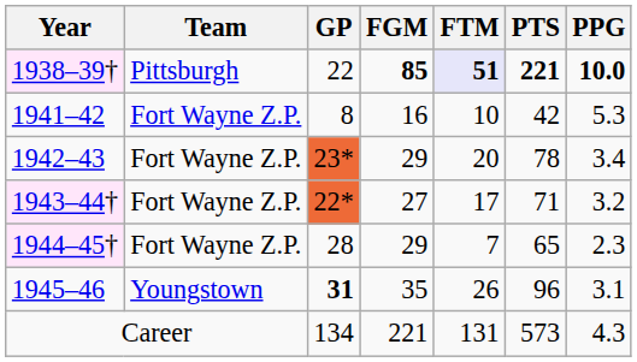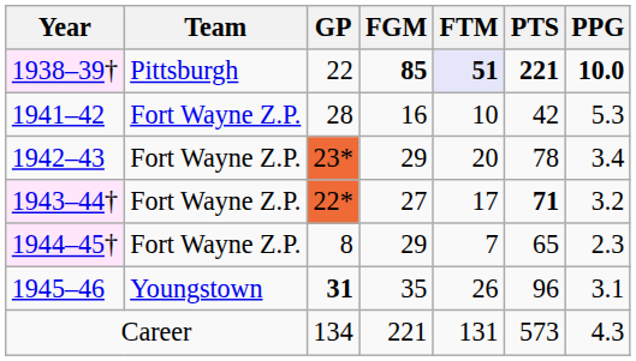 <table class="wikitable sortable" style="font-size:95%; text-align:right;">
 <tr>
 <th>Year</th>
 <th>Team</th>
 <th>GP</th>
 <th>FGM</th>
 <th>FTM</th>
 <th>PTS</th>
 <th>PPG</th>
 </tr>
 <tr>
 <td style="text-align:left;background:#ffe6fa;"><a href='#'>1938–39</a>†</td>
 <td style="text-align:left;"><a href='#'>Pittsburgh</a></td>
 <td>22</td>
 <td><strong>85</strong></td>
 <td style="background: lavender;"><strong>51</strong></td>
 <td><strong>221</strong></td>
 <td><strong>10.0</strong></td>
 </tr>
 <tr>
 <td style="text-align:left;"><a href='#'>1941–42</a></td>
 <td style="text-align:left;"><a href='#'>Fort Wayne Z.P.</a></td>
-<td>8</td>
+<td>28</td>
 <td>16</td>
 <td>10</td>
 <td>42</td>
 <td>5.3</td>
 </tr>
 <tr>
 <td style="text-align:left;"><a href='#'>1942–43</a></td>
 <td style="text-align:left;">Fort Wayne Z.P.</td>
 <td style="background:#ee6a37;">23*</td>
 <td>29</td>
 <td>20</td>
 <td>78</td>
 <td>3.4</td>
 </tr>
 <tr>
 <td style="text-align:left;background:#ffe6fa;"><a href='#'>1943–44</a>†</td>
 <td style="text-align:left;">Fort Wayne Z.P.</td>
 <td style="background:#ee6a37;">22*</td>
 <td>27</td>
 <td>17</td>
-<td>71</td>
+<td><strong>71</strong></td>
 <td>3.2</td>
 </tr>
 <tr>
 <td style="text-align:left;background:#ffe6fa;"><a href='#'>1944–45</a>†</td>
 <td style="text-align:left;">Fort Wayne Z.P.</td>
-<td>28</td>
+<td>8</td>
 <td>29</td>
 <td>7</td>
 <td>65</td>
 <td>2.3</td>
 </tr>
 <tr>
 <td style="text-align:left;"><a href='#'>1945–46</a></td>
 <td style="text-align:left;"><a href='#'>Youngstown</a></td>
 <td><strong>31</strong></td>
 <td>35</td>
 <td>26</td>
 <td>96</td>
 <td>3.1</td>
 </tr>
 <tr>
 <td style="text-align:center;" colspan="2">Career</td>
 <td>134</td>
 <td>221</td>
 <td>131</td>
 <td>573</td>
 <td>4.3</td>
 </tr>
 </table>
